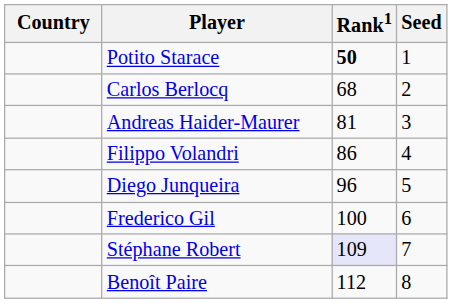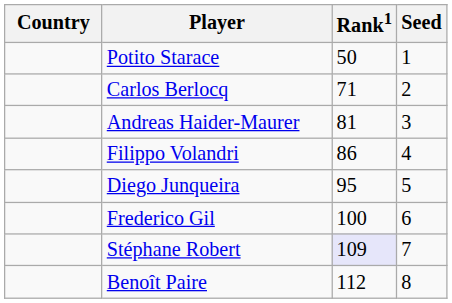 <table class="sortable wikitable">
 <tr>
 <th width="70">Country</th>
 <th width="175">Player</th>
 <th>Rank<sup>1</sup></th>
 <th>Seed</th>
 </tr>
 <tr>
 <td></td>
 <td><a href='#'>Potito Starace</a></td>
-<td><strong>50</strong></td>
+<td>50</td>
 <td>1</td>
 </tr>
 <tr>
 <td></td>
 <td><a href='#'>Carlos Berlocq</a></td>
-<td>68</td>
+<td>71</td>
 <td>2</td>
 </tr>
 <tr>
 <td></td>
 <td><a href='#'>Andreas Haider-Maurer</a></td>
 <td>81</td>
 <td>3</td>
 </tr>
 <tr>
 <td></td>
 <td><a href='#'>Filippo Volandri</a></td>
 <td>86</td>
 <td>4</td>
 </tr>
 <tr>
 <td></td>
 <td><a href='#'>Diego Junqueira</a></td>
-<td>96</td>
+<td>95</td>
 <td>5</td>
 </tr>
 <tr>
 <td></td>
 <td><a href='#'>Frederico Gil</a></td>
 <td>100</td>
 <td>6</td>
 </tr>
 <tr>
 <td></td>
 <td><a href='#'>Stéphane Robert</a></td>
 <td style="background: lavender;">109</td>
 <td>7</td>
 </tr>
 <tr>
 <td></td>
 <td><a href='#'>Benoît Paire</a></td>
 <td>112</td>
 <td>8</td>
 </tr>
 </table>
